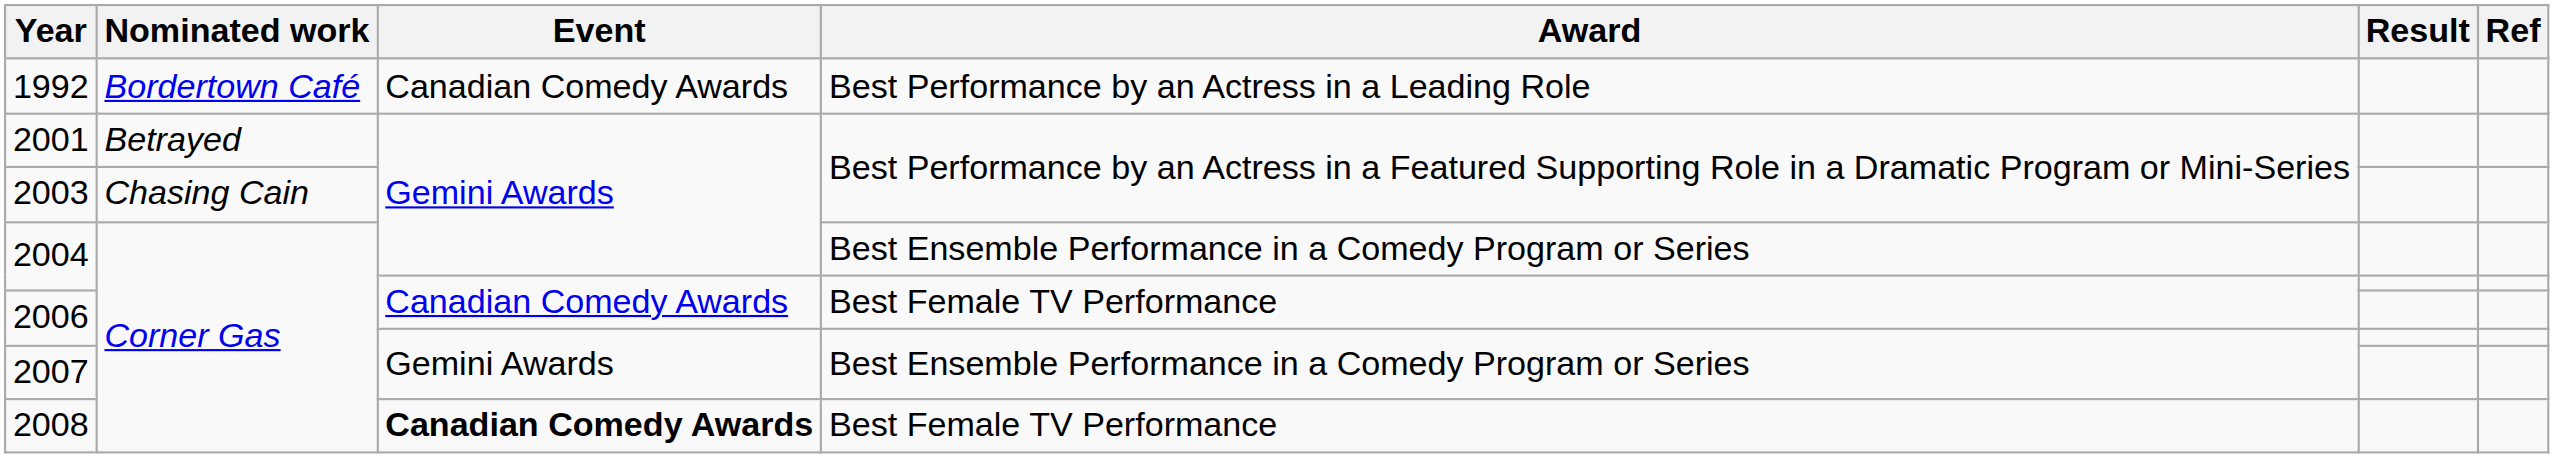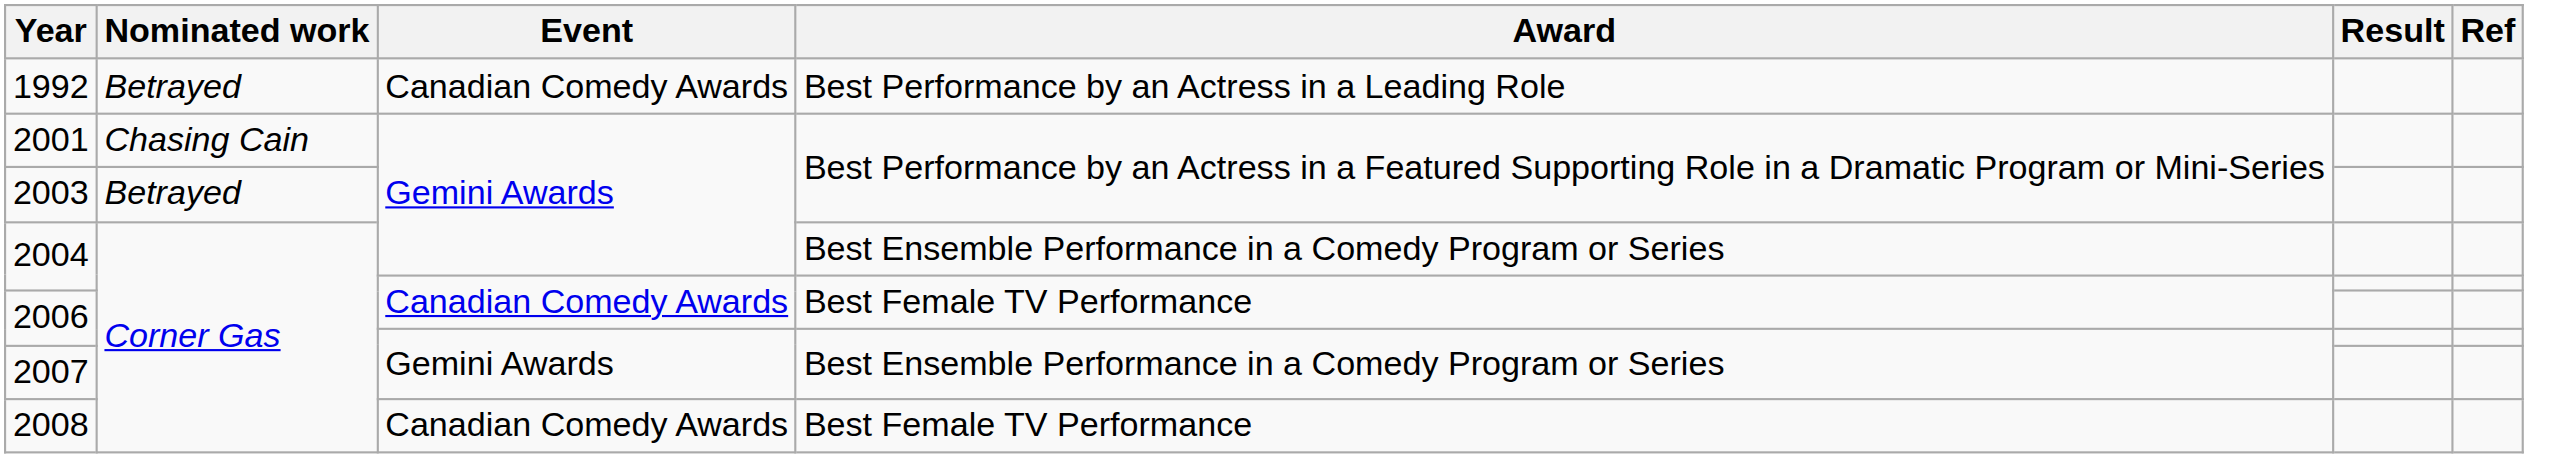 <table class="wikitable">
 <tr>
 <th style="text-align:center;">Year</th>
 <th style="text-align:center;">Nominated work</th>
 <th style="text-align:center;">Event</th>
 <th style="text-align:center;">Award</th>
 <th style="text-align:center;">Result</th>
 <th style="text-align:center;">Ref</th>
 </tr>
 <tr>
 <td>1992</td>
-<td><em><a href='#'>Bordertown Café</a></em></td>
+<td><em>Betrayed</em></td>
 <td>Canadian Comedy Awards</td>
 <td>Best Performance by an Actress in a Leading Role</td>
 <td></td>
 <td></td>
 </tr>
 <tr>
 <td>2001</td>
-<td><em>Betrayed</em></td>
+<td><em>Chasing Cain</em></td>
 <td rowspan="3"><a href='#'>Gemini Awards</a></td>
 <td rowspan="2">Best Performance by an Actress in a Featured Supporting Role in a Dramatic Program or Mini-Series</td>
 <td></td>
 <td></td>
 </tr>
 <tr>
 <td>2003</td>
-<td><em>Chasing Cain</em></td>
+<td><em>Betrayed</em></td>
 <td></td>
 <td></td>
 </tr>
 <tr>
 <td rowspan="2">2004</td>
 <td rowspan="6"><em><a href='#'>Corner Gas</a></em></td>
 <td>Best Ensemble Performance in a Comedy Program or Series</td>
 <td></td>
 <td></td>
 </tr>
 <tr>
 <td rowspan="2"><a href='#'>Canadian Comedy Awards</a></td>
 <td rowspan="2">Best Female TV Performance</td>
 <td></td>
 <td></td>
 </tr>
 <tr>
 <td rowspan="2">2006</td>
 <td></td>
 <td></td>
 </tr>
 <tr>
 <td rowspan="2">Gemini Awards</td>
 <td rowspan="2">Best Ensemble Performance in a Comedy Program or Series</td>
 <td></td>
 <td></td>
 </tr>
 <tr>
 <td>2007</td>
 <td></td>
 <td></td>
 </tr>
 <tr>
 <td>2008</td>
-<td><strong>Canadian Comedy Awards</strong></td>
+<td>Canadian Comedy Awards</td>
 <td>Best Female TV Performance</td>
 <td></td>
 <td></td>
 </tr>
 </table>
